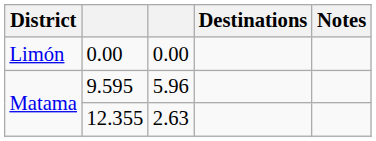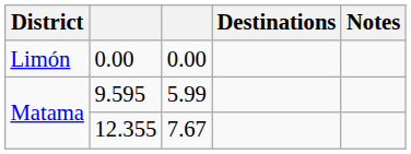 <table class="wikitable">
 <tr>
 <th scope="col">District</th>
 <th scope="col"></th>
 <th scope="col"></th>
 <th scope="col">Destinations</th>
 <th scope="col">Notes</th>
 </tr>
 <tr>
 <td><a href='#'>Limón</a></td>
 <td>0.00</td>
 <td>0.00</td>
 <td></td>
 <td></td>
 </tr>
 <tr>
 <td rowspan=2><a href='#'>Matama</a></td>
 <td>9.595</td>
-<td>5.96</td>
+<td>5.99</td>
 <td></td>
 <td></td>
 </tr>
 <tr>
 <td>12.355</td>
-<td>2.63</td>
+<td>7.67</td>
 <td></td>
 <td></td>
 </tr>
 </table>
